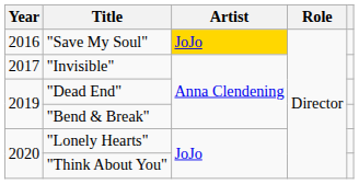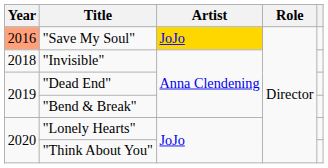 <table class="wikitable">
 <tr>
 <th>Year</th>
 <th>Title</th>
 <th>Artist</th>
 <th>Role</th>
 <th></th>
 </tr>
 <tr>
-<td>2016</td>
+<td style="background: lightsalmon;">2016</td>
 <td>"Save My Soul"</td>
 <td style="background: gold;"><a href='#'>JoJo</a></td>
 <td rowspan="6">Director</td>
 <td></td>
 </tr>
 <tr>
-<td>2017</td>
+<td>2018</td>
 <td>"Invisible"</td>
 <td rowspan="3"><a href='#'>Anna Clendening</a></td>
 <td></td>
 </tr>
 <tr>
 <td rowspan="2">2019</td>
 <td>"Dead End"</td>
 <td></td>
 </tr>
 <tr>
 <td>"Bend & Break"</td>
 <td></td>
 </tr>
 <tr>
 <td rowspan="2">2020</td>
 <td>"Lonely Hearts"</td>
 <td rowspan="2"><a href='#'>JoJo</a></td>
 <td></td>
 </tr>
 <tr>
 <td>"Think About You"</td>
 <td></td>
 </tr>
 </table>
